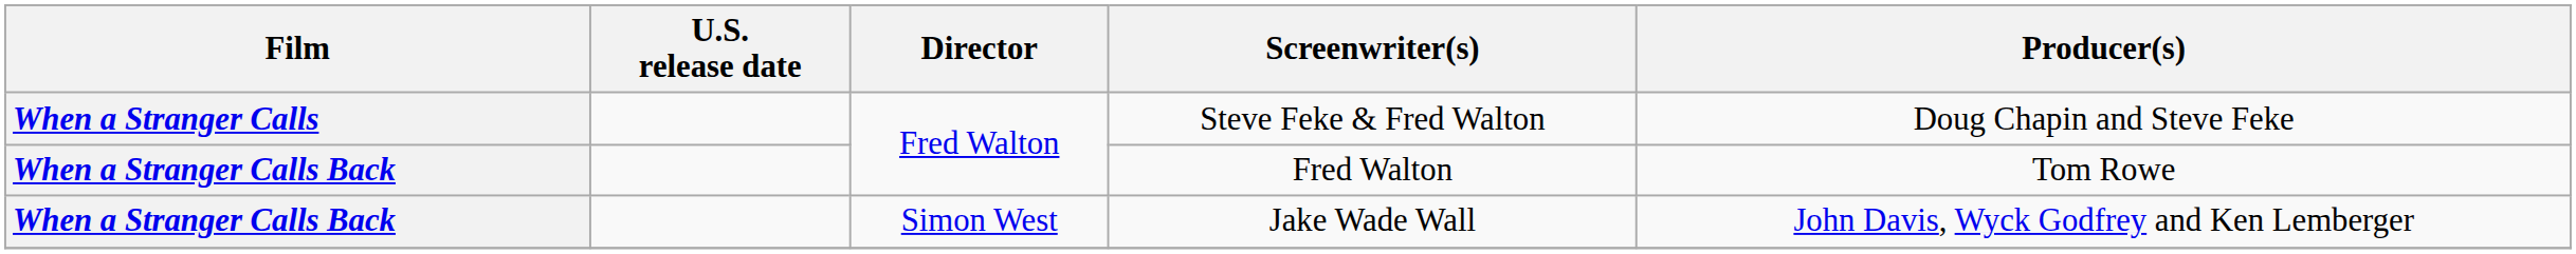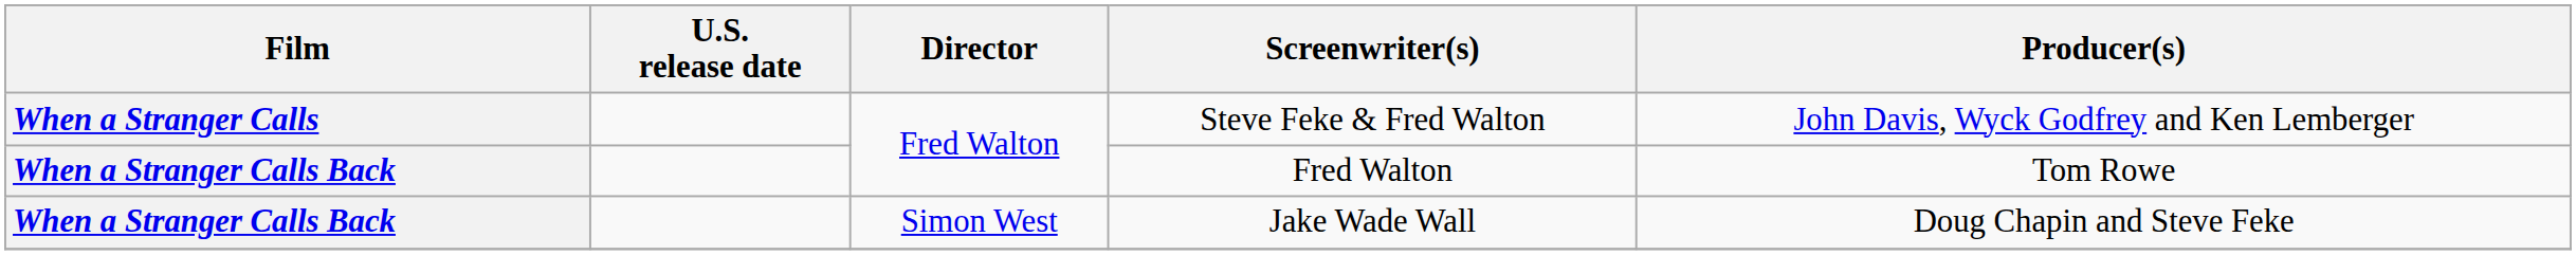 <table class="wikitable plainrowheaders" style="text-align:center" width=100%>
 <tr>
 <th scope="col">Film</th>
 <th scope="col">U.S. <br>release date</th>
 <th scope="col">Director</th>
 <th scope="col">Screenwriter(s)</th>
 <th scope="col">Producer(s)</th>
 </tr>
 <tr>
 <th scope="row" style="text-align:left"><em><a href='#'>When a Stranger Calls</a></em></th>
 <td style="text-align:center"></td>
 <td rowspan="2"><a href='#'>Fred Walton</a></td>
 <td>Steve Feke & Fred Walton</td>
-<td>Doug Chapin and Steve Feke</td>
+<td><a href='#'>John Davis</a>, <a href='#'>Wyck Godfrey</a> and Ken Lemberger</td>
 </tr>
 <tr>
 <th scope="row" style="text-align:left"><em><a href='#'>When a Stranger Calls Back</a></em></th>
 <td style="text-align:center"></td>
 <td>Fred Walton</td>
 <td>Tom Rowe</td>
 </tr>
 <tr>
 <th scope="row" style="text-align:left"><em><a href='#'>When a Stranger Calls Back</a></em></th>
 <td style="text-align:center"></td>
 <td><a href='#'>Simon West</a></td>
 <td>Jake Wade Wall</td>
-<td><a href='#'>John Davis</a>, <a href='#'>Wyck Godfrey</a> and Ken Lemberger</td>
+<td>Doug Chapin and Steve Feke</td>
 </tr>
 <tr>
 </tr>
 </table>
